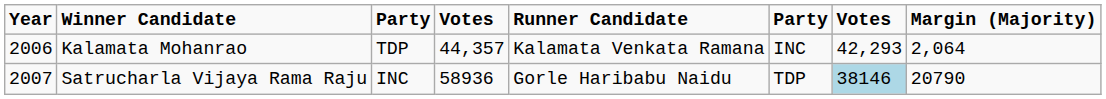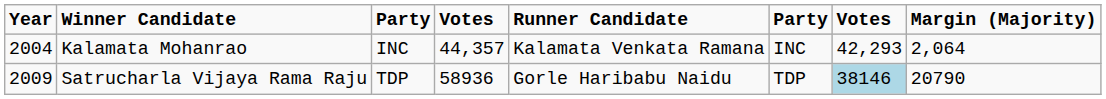 <table class="wikitable">
 <tr>
 <td><strong>Year</strong></td>
 <td><strong>Winner Candidate</strong></td>
 <td><strong>Party</strong></td>
 <td><strong>Votes</strong></td>
 <td><strong>Runner Candidate</strong></td>
 <td><strong>Party</strong></td>
 <td><strong>Votes</strong></td>
 <td><strong>Margin (Majority)</strong></td>
 </tr>
 <tr>
-<td>2006</td>
+<td>2004</td>
 <td>Kalamata Mohanrao</td>
-<td>TDP</td>
+<td>INC</td>
 <td>44,357</td>
 <td>Kalamata Venkata Ramana</td>
 <td>INC</td>
 <td>42,293</td>
 <td>2,064</td>
 </tr>
 <tr>
-<td>2007</td>
+<td>2009</td>
 <td>Satrucharla Vijaya Rama Raju</td>
-<td>INC</td>
+<td>TDP</td>
 <td>58936</td>
 <td>Gorle Haribabu Naidu</td>
 <td>TDP</td>
 <td style="background: lightblue;">38146</td>
 <td>20790</td>
 </tr>
 </table>
